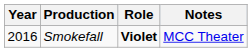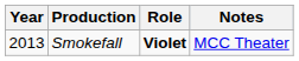 <table class="wikitable sortable">
 <tr style="background:#B0C4DE;">
 <th>Year</th>
 <th>Production</th>
 <th>Role</th>
 <th class="unsortable">Notes</th>
 </tr>
 <tr>
-<td>2016</td>
+<td>2013</td>
 <td><em>Smokefall</em></td>
 <td><strong>Violet</strong></td>
 <td><a href='#'>MCC Theater</a></td>
 </tr>
 </table>
